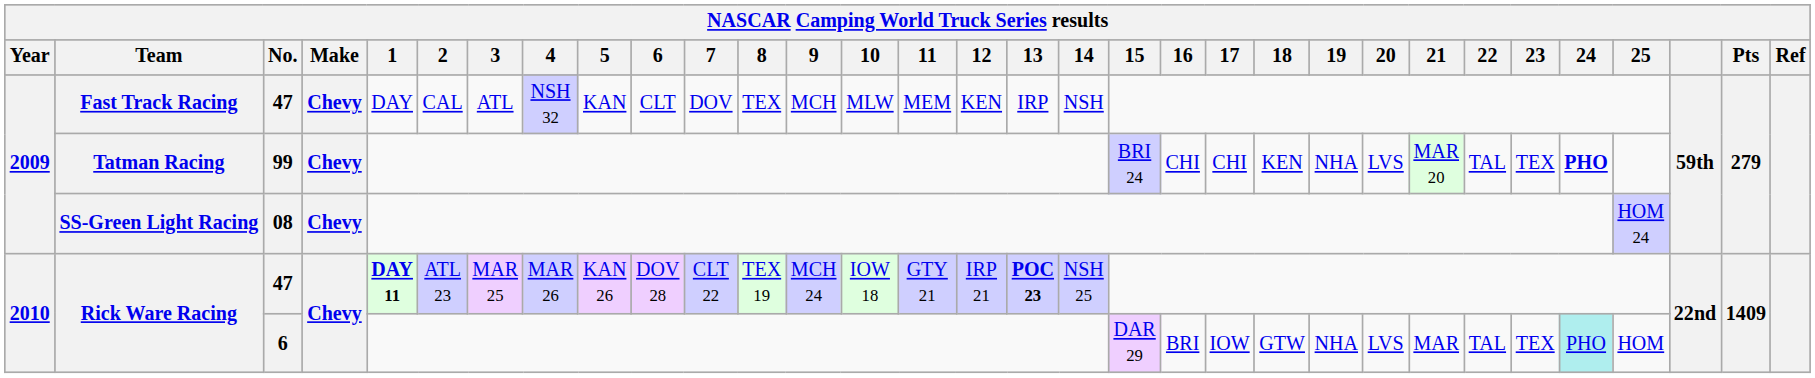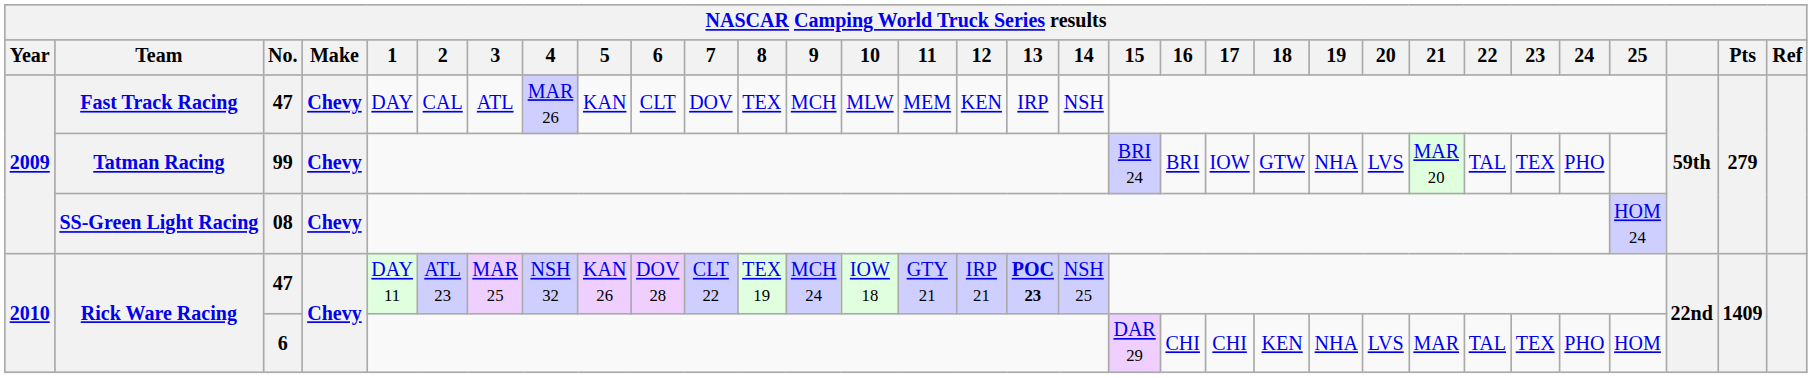 <table class="wikitable" style="text-align:center; font-size:75%">
 <tr>
 <th colspan=45><a href='#'>NASCAR</a> <a href='#'>Camping World Truck Series</a> results</th>
 </tr>
 <tr>
 <th>Year</th>
 <th>Team</th>
 <th>No.</th>
 <th>Make</th>
 <th>1</th>
 <th>2</th>
 <th>3</th>
 <th>4</th>
 <th>5</th>
 <th>6</th>
 <th>7</th>
 <th>8</th>
 <th>9</th>
 <th>10</th>
 <th>11</th>
 <th>12</th>
 <th>13</th>
 <th>14</th>
 <th>15</th>
 <th>16</th>
 <th>17</th>
 <th>18</th>
 <th>19</th>
 <th>20</th>
 <th>21</th>
 <th>22</th>
 <th>23</th>
 <th>24</th>
 <th>25</th>
 <th></th>
 <th>Pts</th>
 <th>Ref</th>
 </tr>
 <tr>
 <th rowspan=3><a href='#'>2009</a></th>
 <th><a href='#'>Fast Track Racing</a></th>
 <th>47</th>
 <th><a href='#'>Chevy</a></th>
 <td><a href='#'>DAY</a></td>
 <td><a href='#'>CAL</a></td>
 <td><a href='#'>ATL</a></td>
-<td style="background:#CFCFFF;"><a href='#'>NSH</a><br><small>32</small></td>
+<td style="background:#CFCFFF;"><a href='#'>MAR</a><br><small>26</small></td>
 <td><a href='#'>KAN</a></td>
 <td><a href='#'>CLT</a></td>
 <td><a href='#'>DOV</a></td>
 <td><a href='#'>TEX</a></td>
 <td><a href='#'>MCH</a></td>
 <td><a href='#'>MLW</a></td>
 <td><a href='#'>MEM</a></td>
 <td><a href='#'>KEN</a></td>
 <td><a href='#'>IRP</a></td>
 <td><a href='#'>NSH</a></td>
 <td colspan=11></td>
 <th rowspan=3>59th</th>
 <th rowspan=3>279</th>
 <th rowspan=3></th>
 </tr>
 <tr>
 <th><a href='#'>Tatman Racing</a></th>
 <th>99</th>
 <th><a href='#'>Chevy</a></th>
 <td colspan=14></td>
 <td style="background:#CFCFFF;"><a href='#'>BRI</a><br><small>24</small></td>
-<td><a href='#'>CHI</a></td>
-<td><a href='#'>CHI</a></td>
-<td><a href='#'>KEN</a></td>
+<td><a href='#'>BRI</a></td>
+<td><a href='#'>IOW</a></td>
+<td><a href='#'>GTW</a></td>
 <td><a href='#'>NHA</a></td>
 <td><a href='#'>LVS</a></td>
 <td style="background:#DFFFDF;"><a href='#'>MAR</a><br><small>20</small></td>
 <td><a href='#'>TAL</a></td>
 <td><a href='#'>TEX</a></td>
-<td><strong><a href='#'>PHO</a></strong></td>
+<td><a href='#'>PHO</a></td>
 <td></td>
 </tr>
 <tr>
 <th><a href='#'>SS-Green Light Racing</a></th>
 <th>08</th>
 <th><a href='#'>Chevy</a></th>
 <td colspan=24></td>
 <td style="background:#CFCFFF;"><a href='#'>HOM</a><br><small>24</small></td>
 </tr>
 <tr>
 <th rowspan=2><a href='#'>2010</a></th>
 <th rowspan=2><a href='#'>Rick Ware Racing</a></th>
 <th>47</th>
 <th rowspan=2><a href='#'>Chevy</a></th>
-<td style="background:#DFFFDF;"><strong><a href='#'>DAY</a><br><small>11</small></strong></td>
+<td style="background:#DFFFDF;"><a href='#'>DAY</a><br><small>11</small></td>
 <td style="background:#CFCFFF;"><a href='#'>ATL</a><br><small>23</small></td>
 <td style="background:#EFCFFF;"><a href='#'>MAR</a><br><small>25</small></td>
-<td style="background:#CFCFFF;"><a href='#'>MAR</a><br><small>26</small></td>
+<td style="background:#CFCFFF;"><a href='#'>NSH</a><br><small>32</small></td>
 <td style="background:#EFCFFF;"><a href='#'>KAN</a><br><small>26</small></td>
 <td style="background:#EFCFFF;"><a href='#'>DOV</a><br><small>28</small></td>
 <td style="background:#CFCFFF;"><a href='#'>CLT</a><br><small>22</small></td>
 <td style="background:#DFFFDF;"><a href='#'>TEX</a><br><small>19</small></td>
 <td style="background:#CFCFFF;"><a href='#'>MCH</a><br><small>24</small></td>
 <td style="background:#DFFFDF;"><a href='#'>IOW</a><br><small>18</small></td>
 <td style="background:#CFCFFF;"><a href='#'>GTY</a><br><small>21</small></td>
 <td style="background:#CFCFFF;"><a href='#'>IRP</a><br><small>21</small></td>
 <td style="background:#CFCFFF;"><strong><a href='#'>POC</a><br><small>23</small></strong></td>
 <td style="background:#CFCFFF;"><a href='#'>NSH</a><br><small>25</small></td>
 <td colspan=11></td>
 <th rowspan=2>22nd</th>
 <th rowspan=2>1409</th>
 <th rowspan=2></th>
 </tr>
 <tr>
 <th>6</th>
 <td colspan=14></td>
 <td style="background:#EFCFFF;"><a href='#'>DAR</a><br><small>29</small></td>
-<td><a href='#'>BRI</a></td>
-<td><a href='#'>IOW</a></td>
-<td><a href='#'>GTW</a></td>
+<td><a href='#'>CHI</a></td>
+<td><a href='#'>CHI</a></td>
+<td><a href='#'>KEN</a></td>
 <td><a href='#'>NHA</a></td>
 <td><a href='#'>LVS</a></td>
 <td><a href='#'>MAR</a></td>
 <td><a href='#'>TAL</a></td>
 <td><a href='#'>TEX</a></td>
-<td style="background: paleturquoise;"><a href='#'>PHO</a></td>
+<td><a href='#'>PHO</a></td>
 <td><a href='#'>HOM</a></td>
 </tr>
 </table>
